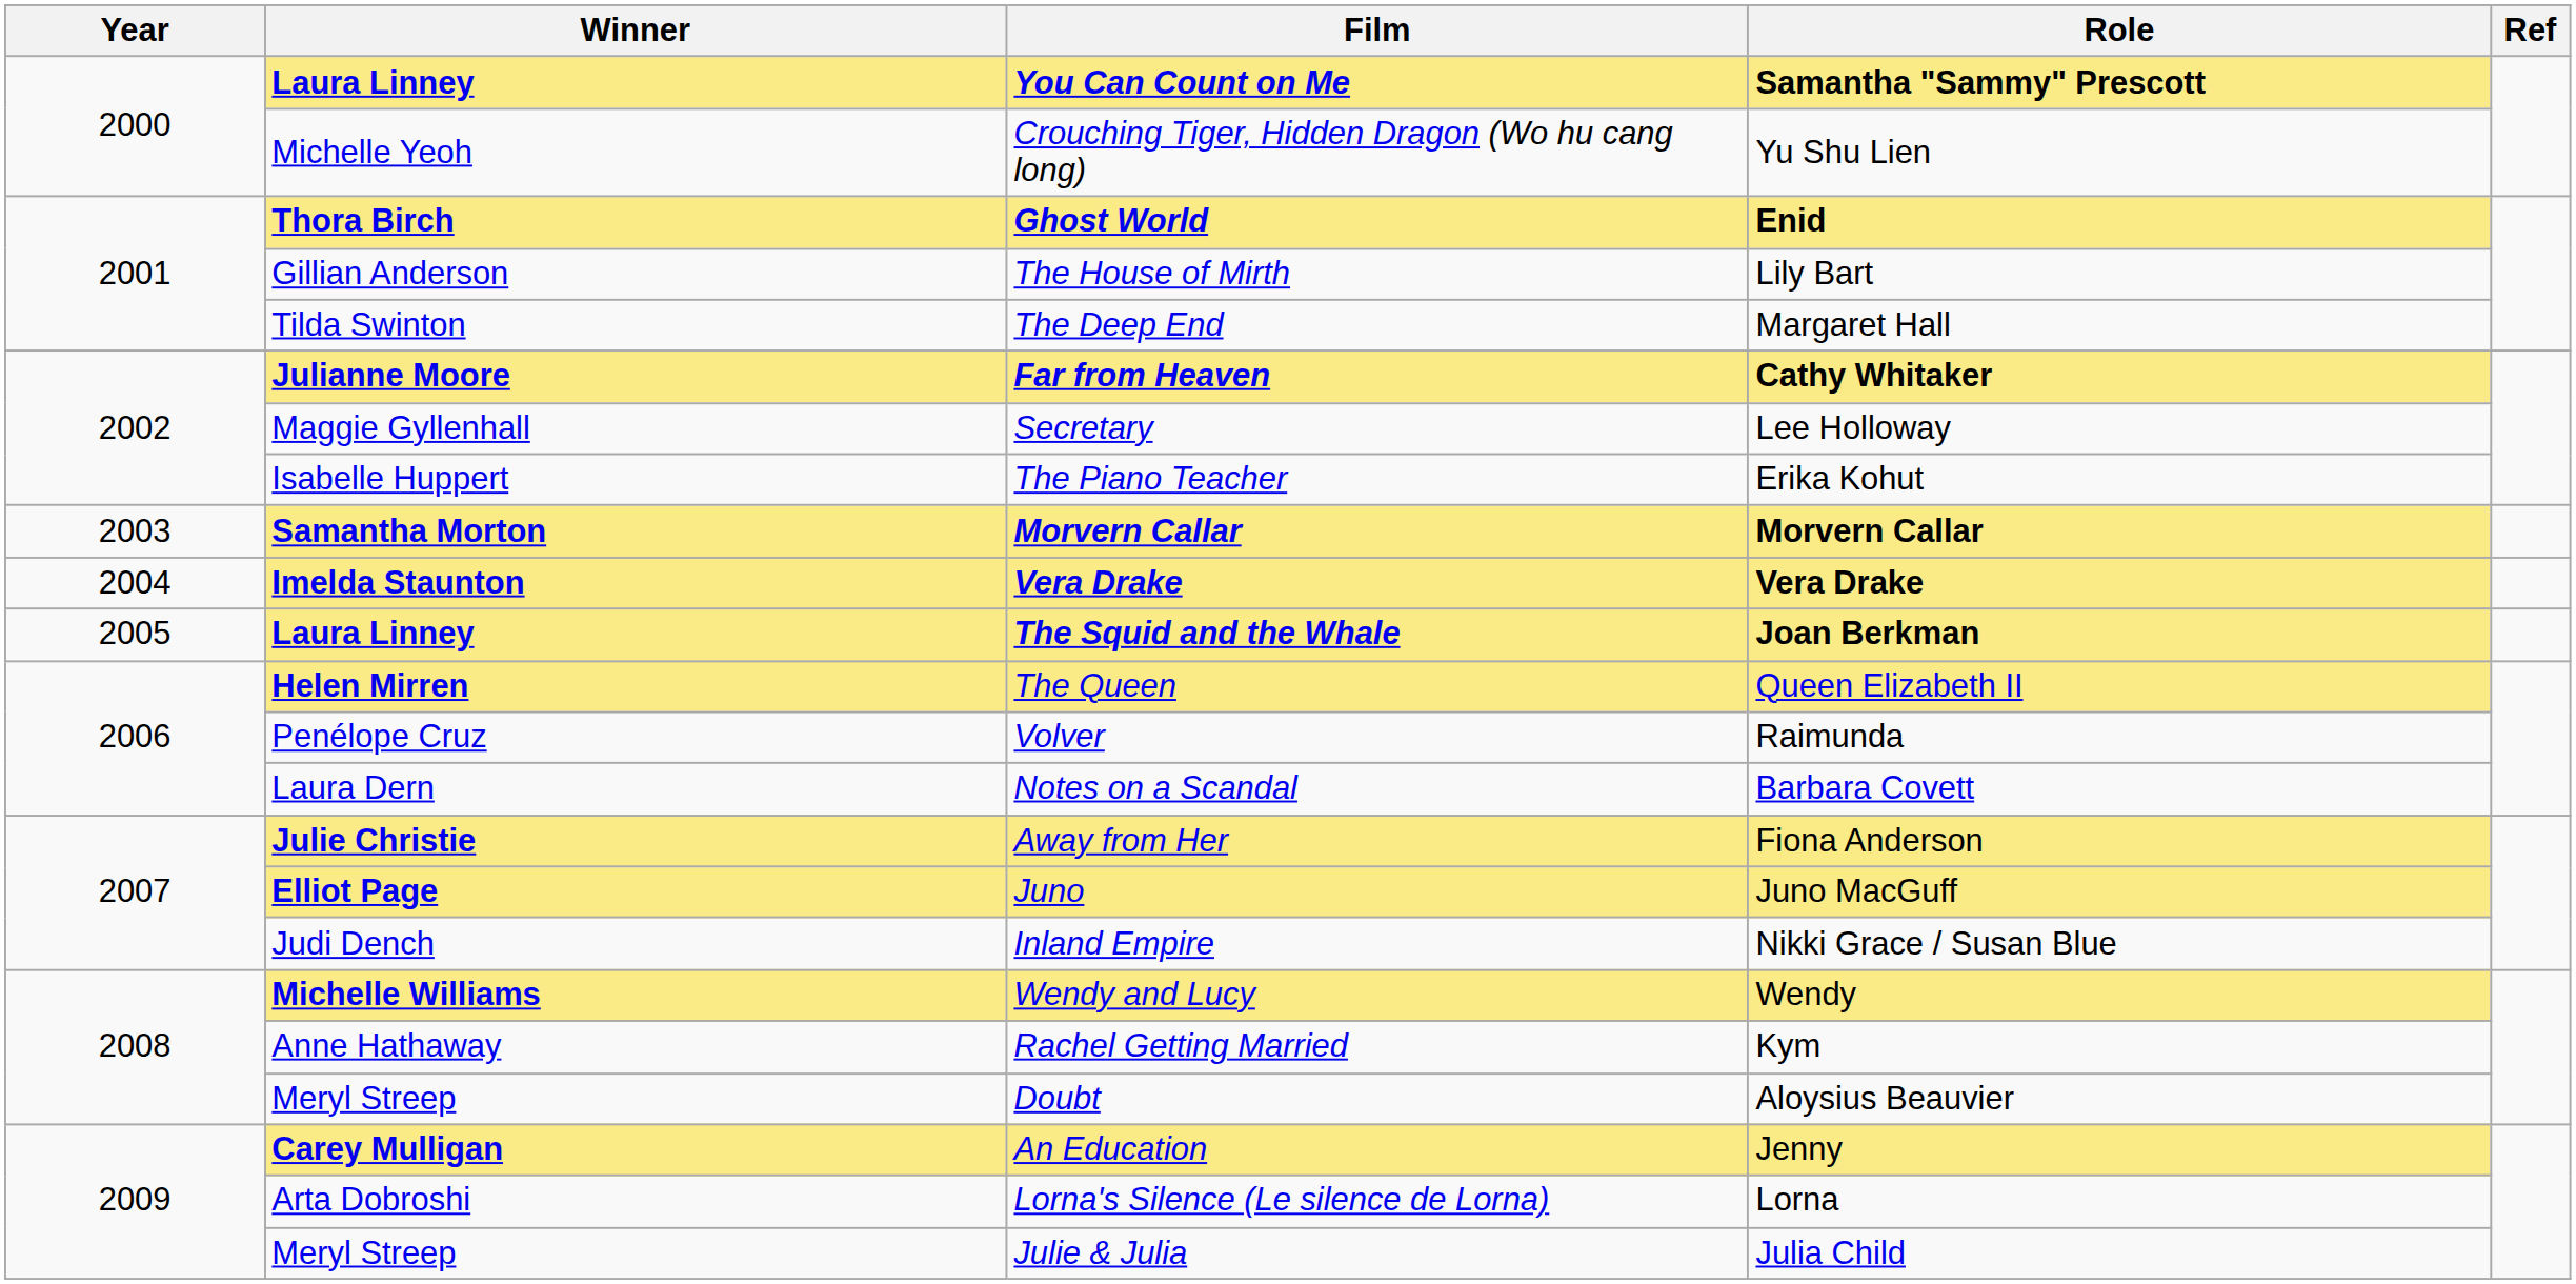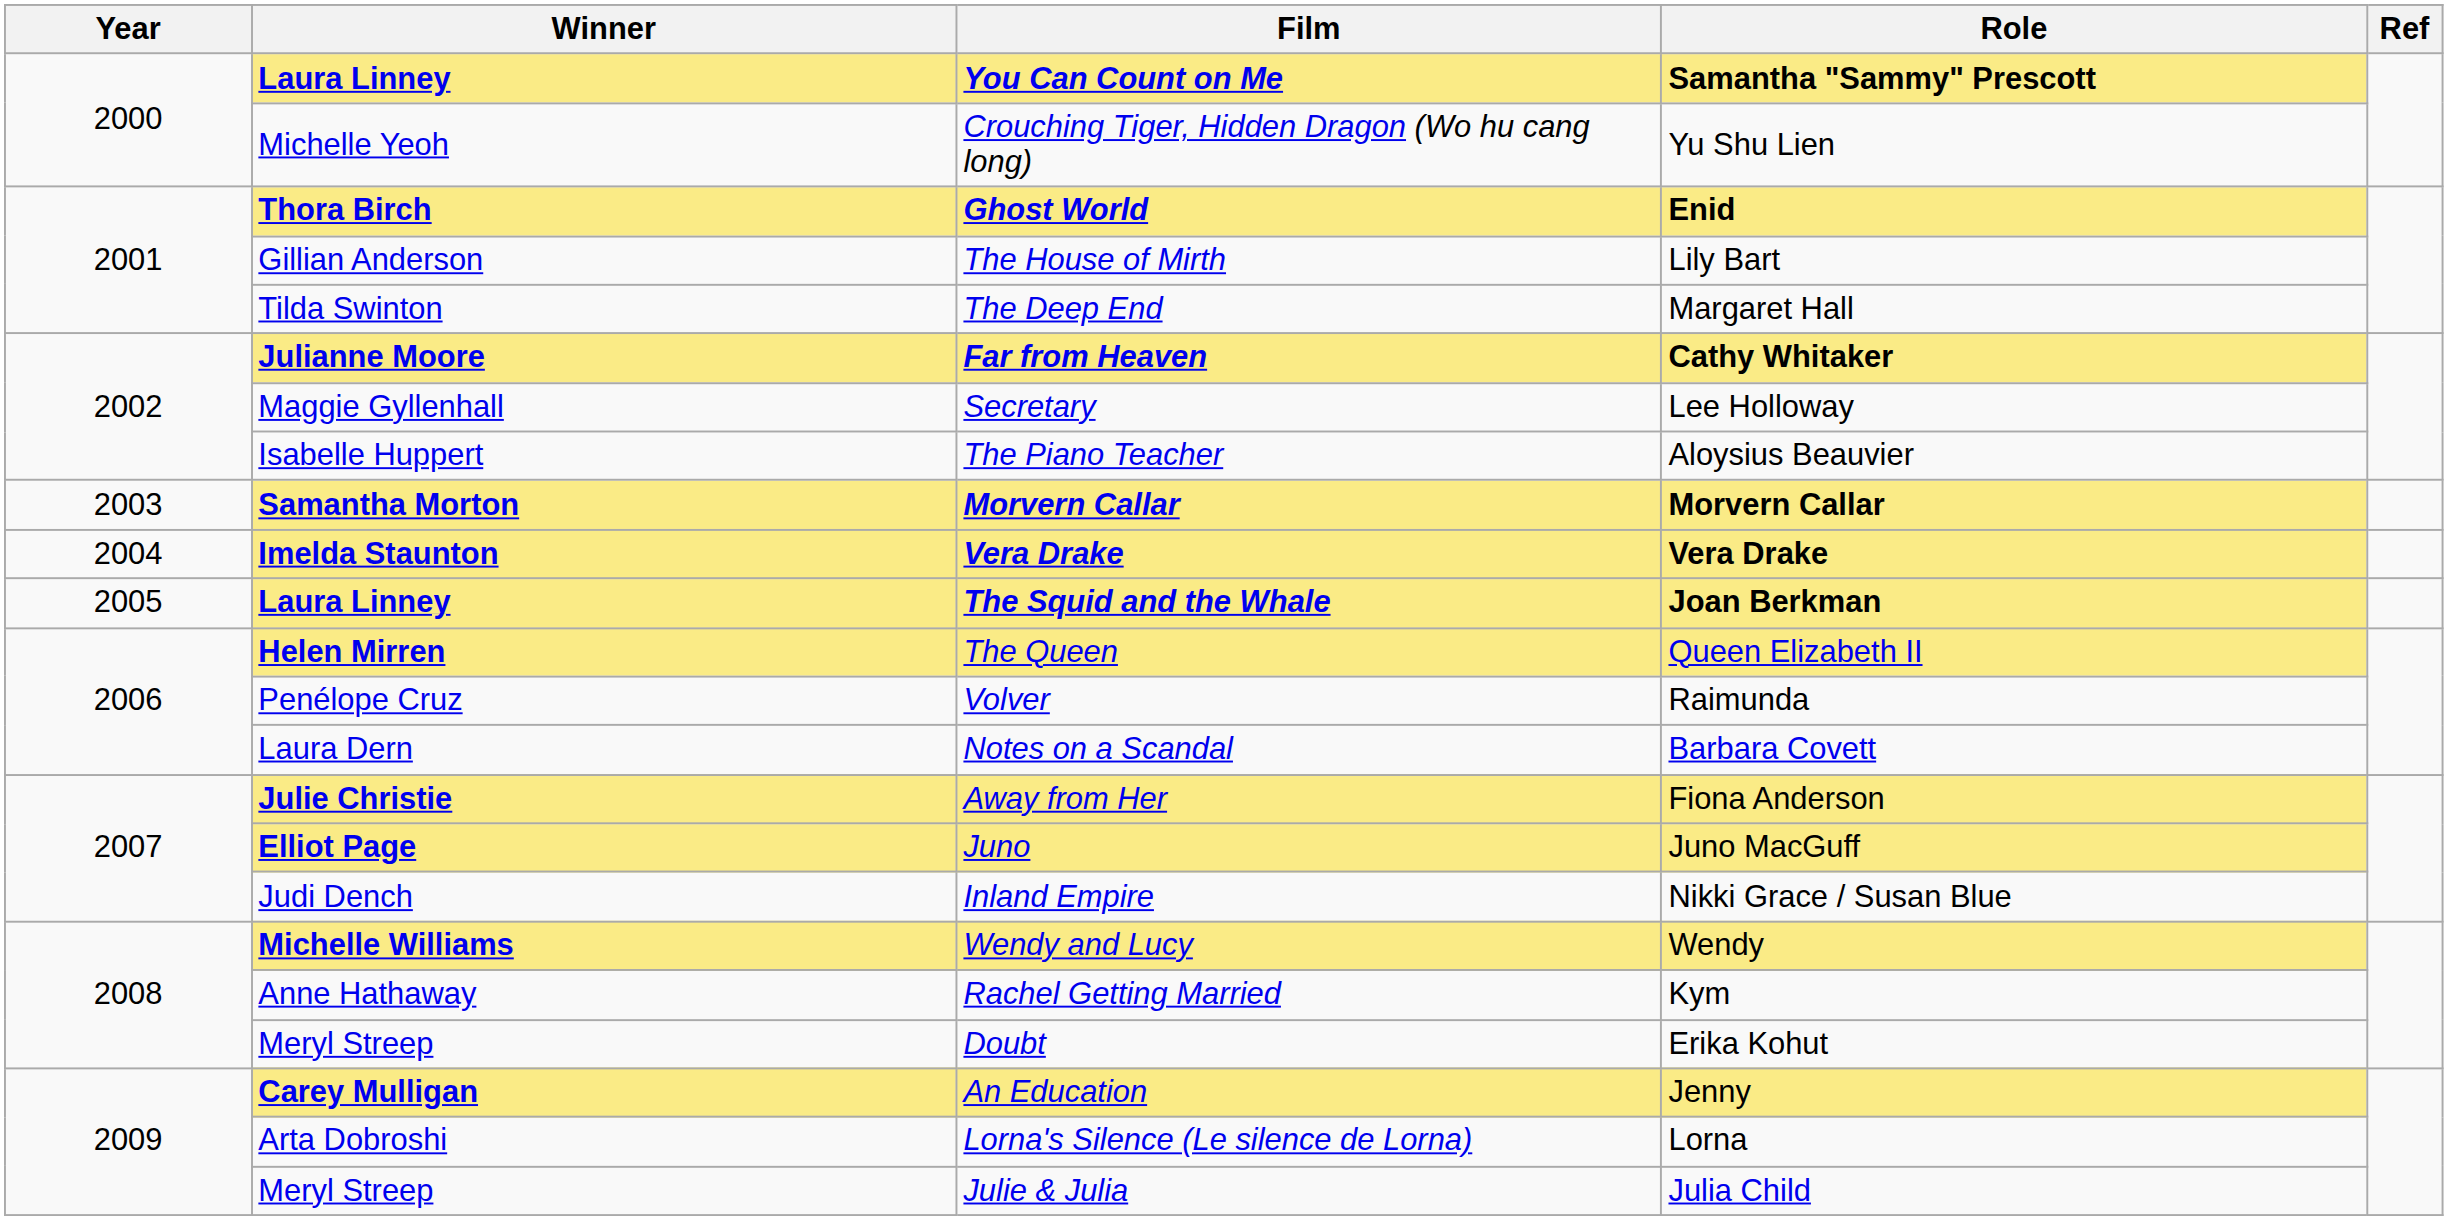 <table class="wikitable" width="100%" cellpadding="5">
 <tr>
 <th width="100"><strong>Year</strong></th>
 <th width="300"><strong>Winner</strong></th>
 <th width="300"><strong>Film</strong></th>
 <th width="300"><strong>Role</strong></th>
 <th width="15"><strong>Ref</strong></th>
 </tr>
 <tr>
 <td style="text-align:center;" rowspan=2>2000</td>
 <td style="background:#FAEB86;"><strong><a href='#'>Laura Linney</a></strong></td>
 <td style="background:#FAEB86;"><strong><em><a href='#'>You Can Count on Me</a></em></strong></td>
 <td style="background:#FAEB86;"><strong>Samantha "Sammy" Prescott</strong></td>
 <td rowspan=2></td>
 </tr>
 <tr>
 <td><a href='#'>Michelle Yeoh</a></td>
 <td><em><a href='#'>Crouching Tiger, Hidden Dragon</a> (Wo hu cang long)</em></td>
 <td>Yu Shu Lien</td>
 </tr>
 <tr>
 <td style="text-align:center;" rowspan=3>2001</td>
 <td style="background:#FAEB86;"><strong><a href='#'>Thora Birch</a></strong></td>
 <td style="background:#FAEB86;"><strong><em><a href='#'>Ghost World</a></em></strong></td>
 <td style="background:#FAEB86;"><strong>Enid</strong></td>
 <td rowspan=3></td>
 </tr>
 <tr>
 <td><a href='#'>Gillian Anderson</a></td>
 <td><em><a href='#'>The House of Mirth</a></em></td>
 <td>Lily Bart</td>
 </tr>
 <tr>
 <td><a href='#'>Tilda Swinton</a></td>
 <td><em><a href='#'>The Deep End</a></em></td>
 <td>Margaret Hall</td>
 </tr>
 <tr>
 <td style="text-align:center;" rowspan=3>2002</td>
 <td style="background:#FAEB86;"><strong><a href='#'>Julianne Moore</a></strong></td>
 <td style="background:#FAEB86;"><strong><em><a href='#'>Far from Heaven</a></em></strong></td>
 <td style="background:#FAEB86;"><strong>Cathy Whitaker</strong></td>
 <td rowspan=3></td>
 </tr>
 <tr>
 <td><a href='#'>Maggie Gyllenhall</a></td>
 <td><em><a href='#'>Secretary</a></em></td>
 <td>Lee Holloway</td>
 </tr>
 <tr>
 <td><a href='#'>Isabelle Huppert</a></td>
 <td><em><a href='#'>The Piano Teacher</a></em></td>
-<td>Erika Kohut</td>
+<td>Aloysius Beauvier</td>
 </tr>
 <tr>
 <td style="text-align:center;">2003</td>
 <td style="background:#FAEB86;"><strong><a href='#'>Samantha Morton</a></strong></td>
 <td style="background:#FAEB86;"><strong><em><a href='#'>Morvern Callar</a></em></strong></td>
 <td style="background:#FAEB86;"><strong>Morvern Callar</strong></td>
 <td></td>
 </tr>
 <tr>
 <td style="text-align:center;">2004</td>
 <td style="background:#FAEB86;"><strong><a href='#'>Imelda Staunton</a></strong></td>
 <td style="background:#FAEB86;"><strong><em><a href='#'>Vera Drake</a></em></strong></td>
 <td style="background:#FAEB86;"><strong>Vera Drake</strong></td>
 <td></td>
 </tr>
 <tr>
 <td style="text-align:center;">2005</td>
 <td style="background:#FAEB86;"><strong><a href='#'>Laura Linney</a></strong></td>
 <td style="background:#FAEB86;"><strong><em><a href='#'>The Squid and the Whale</a></em></strong></td>
 <td style="background:#FAEB86;"><strong>Joan Berkman</strong></td>
 <td></td>
 </tr>
 <tr>
 <td rowspan="3" style="text-align:center;">2006</td>
 <td style="background:#FAEB86;"><strong><a href='#'>Helen Mirren</a></strong></td>
 <td style="background:#FAEB86;"><em><a href='#'>The Queen</a></em></td>
 <td style="background:#FAEB86;"><a href='#'>Queen Elizabeth II</a></td>
 <td rowspan=3></td>
 </tr>
 <tr>
 <td><a href='#'>Penélope Cruz</a></td>
 <td><em><a href='#'>Volver</a></em></td>
 <td>Raimunda</td>
 </tr>
 <tr>
 <td><a href='#'>Laura Dern</a></td>
 <td><em><a href='#'>Notes on a Scandal</a></em></td>
 <td><a href='#'>Barbara Covett</a></td>
 </tr>
 <tr>
 <td rowspan="3" style="text-align:center;">2007</td>
 <td style="background:#FAEB86;"><strong><a href='#'>Julie Christie</a></strong></td>
 <td style="background:#FAEB86;"><em><a href='#'>Away from Her</a></em></td>
 <td style="background:#FAEB86;">Fiona Anderson</td>
 <td rowspan=3></td>
 </tr>
 <tr>
 <td style="background:#FAEB86;"><strong><a href='#'>Elliot Page</a></strong></td>
 <td style="background:#FAEB86;"><em><a href='#'>Juno</a></em></td>
 <td style="background:#FAEB86;">Juno MacGuff</td>
 </tr>
 <tr>
 <td><a href='#'>Judi Dench</a></td>
 <td><em><a href='#'>Inland Empire</a></em></td>
 <td>Nikki Grace / Susan Blue</td>
 </tr>
 <tr>
 <td rowspan="3" style="text-align:center;">2008</td>
 <td style="background:#FAEB86;"><strong><a href='#'>Michelle Williams</a></strong></td>
 <td style="background:#FAEB86;"><em><a href='#'>Wendy and Lucy</a></em></td>
 <td style="background:#FAEB86;">Wendy</td>
 <td rowspan=3></td>
 </tr>
 <tr>
 <td><a href='#'>Anne Hathaway</a></td>
 <td><em><a href='#'>Rachel Getting Married</a></em></td>
 <td>Kym</td>
 </tr>
 <tr>
 <td><a href='#'>Meryl Streep</a></td>
 <td><em><a href='#'>Doubt</a></em></td>
-<td>Aloysius Beauvier</td>
+<td>Erika Kohut</td>
 </tr>
 <tr>
 <td rowspan="3" style="text-align:center;">2009</td>
 <td style="background:#FAEB86;"><strong><a href='#'>Carey Mulligan</a></strong></td>
 <td style="background:#FAEB86;"><em><a href='#'>An Education</a></em></td>
 <td style="background:#FAEB86;">Jenny</td>
 <td rowspan=3></td>
 </tr>
 <tr>
 <td><a href='#'>Arta Dobroshi</a></td>
 <td><em><a href='#'>Lorna's Silence (Le silence de Lorna)</a></em></td>
 <td>Lorna</td>
 </tr>
 <tr>
 <td><a href='#'>Meryl Streep</a></td>
 <td><em><a href='#'>Julie & Julia</a></em></td>
 <td><a href='#'>Julia Child</a></td>
 </tr>
 </table>
